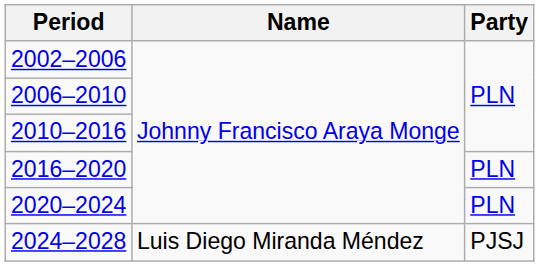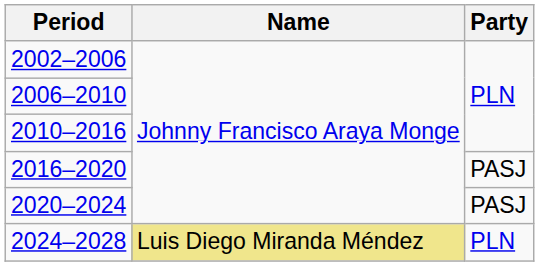 <table class="wikitable" style="margin:auto">
 <tr>
 <th>Period</th>
 <th>Name</th>
 <th>Party</th>
 </tr>
 <tr>
 <td><a href='#'>2002–2006</a></td>
 <td rowspan="5"><a href='#'>Johnny Francisco Araya Monge</a></td>
 <td rowspan="3"> <a href='#'>PLN</a></td>
 </tr>
 <tr>
 <td><a href='#'>2006–2010</a></td>
 </tr>
 <tr>
 <td><a href='#'>2010–2016</a></td>
 </tr>
 <tr>
 <td><a href='#'>2016–2020</a></td>
-<td> <a href='#'>PLN</a></td>
+<td> PASJ</td>
 </tr>
 <tr>
 <td><a href='#'>2020–2024</a></td>
-<td> <a href='#'>PLN</a></td>
+<td> PASJ</td>
 </tr>
 <tr>
 <td><a href='#'>2024–2028</a></td>
-<td>Luis Diego Miranda Méndez</td>
-<td> PJSJ</td>
+<td style="background: khaki;">Luis Diego Miranda Méndez</td>
+<td> <a href='#'>PLN</a></td>
 </tr>
 </table>
